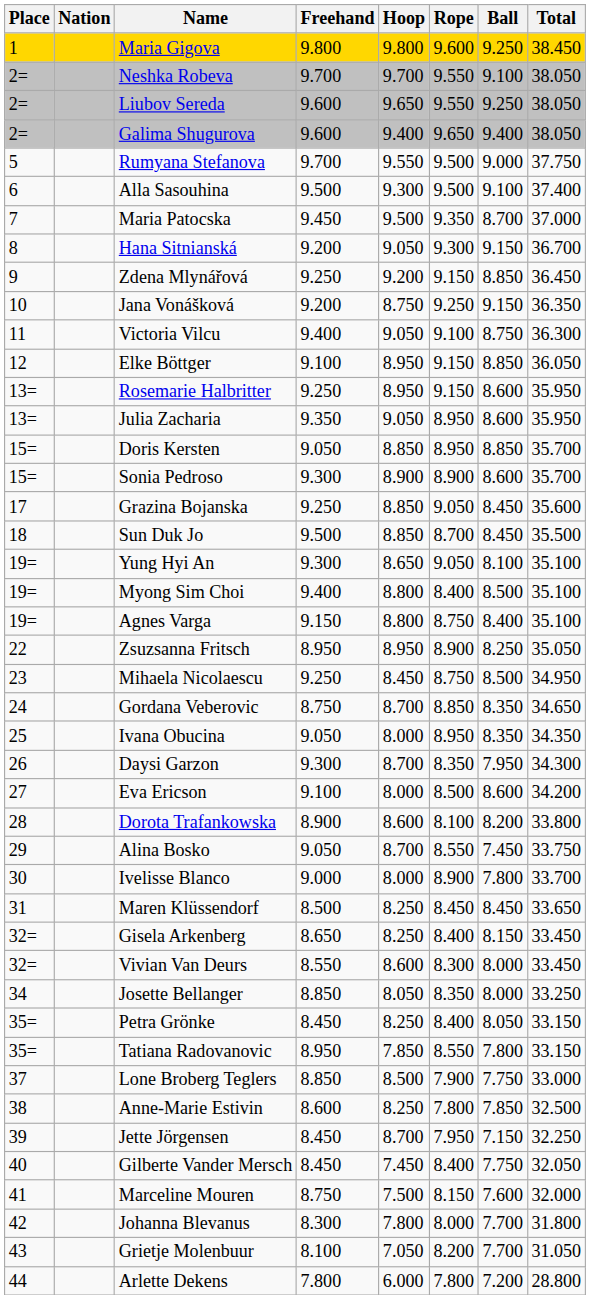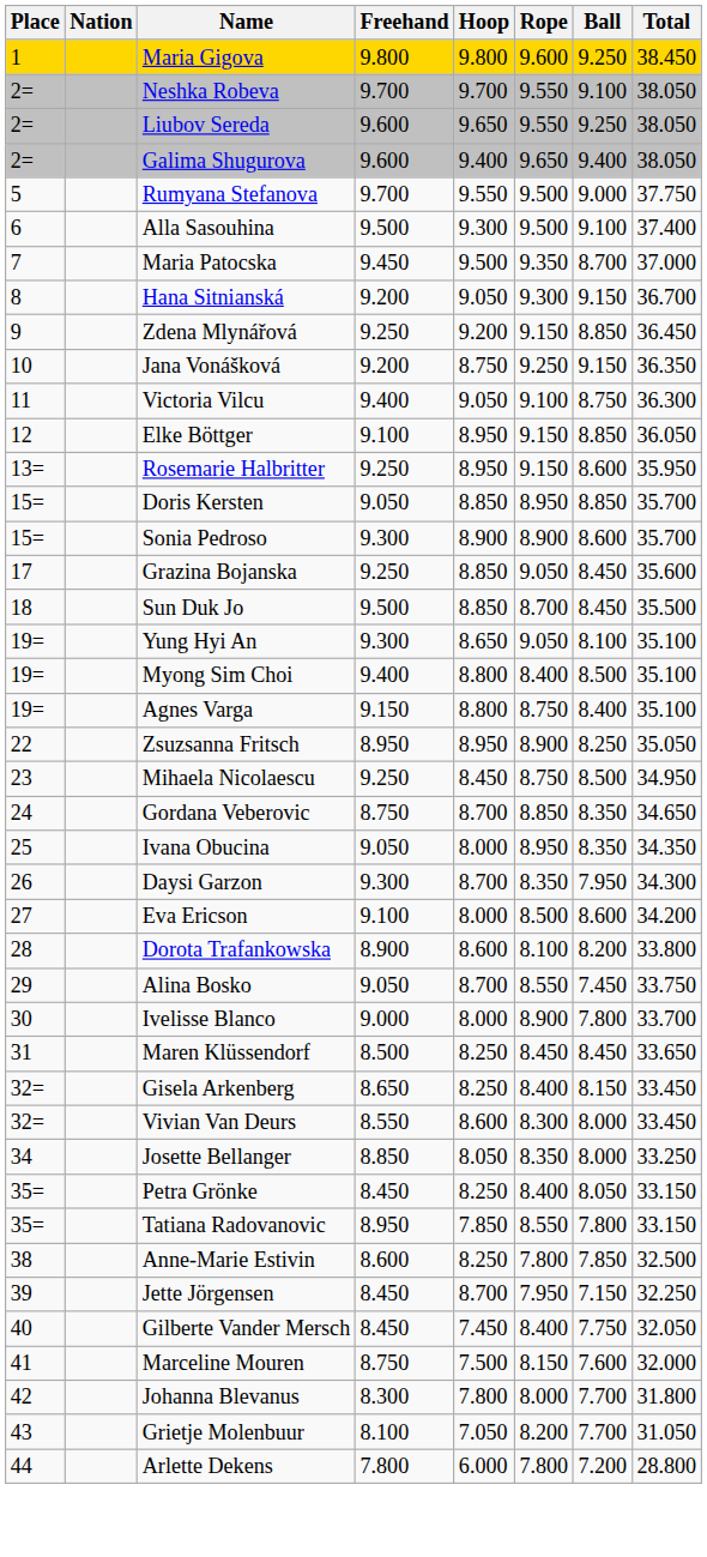 <table class="wikitable">
 <tr>
 <th>Place</th>
 <th>Nation</th>
 <th>Name</th>
 <th>Freehand</th>
 <th>Hoop</th>
 <th>Rope</th>
 <th>Ball</th>
 <th>Total</th>
 </tr>
 <tr bgcolor=gold>
 <td>1</td>
 <td></td>
 <td><a href='#'>Maria Gigova</a></td>
 <td>9.800</td>
 <td>9.800</td>
 <td>9.600</td>
 <td>9.250</td>
 <td>38.450</td>
 </tr>
 <tr bgcolor=silver>
 <td>2=</td>
 <td></td>
 <td><a href='#'>Neshka Robeva</a></td>
 <td>9.700</td>
 <td>9.700</td>
 <td>9.550</td>
 <td>9.100</td>
 <td>38.050</td>
 </tr>
 <tr bgcolor=silver>
 <td>2=</td>
 <td></td>
 <td><a href='#'>Liubov Sereda</a></td>
 <td>9.600</td>
 <td>9.650</td>
 <td>9.550</td>
 <td>9.250</td>
 <td>38.050</td>
 </tr>
 <tr bgcolor=silver>
 <td>2=</td>
 <td></td>
 <td><a href='#'>Galima Shugurova</a></td>
 <td>9.600</td>
 <td>9.400</td>
 <td>9.650</td>
 <td>9.400</td>
 <td>38.050</td>
 </tr>
 <tr>
 <td>5</td>
 <td></td>
 <td><a href='#'>Rumyana Stefanova</a></td>
 <td>9.700</td>
 <td>9.550</td>
 <td>9.500</td>
 <td>9.000</td>
 <td>37.750</td>
 </tr>
 <tr>
 <td>6</td>
 <td></td>
 <td>Alla Sasouhina</td>
 <td>9.500</td>
 <td>9.300</td>
 <td>9.500</td>
 <td>9.100</td>
 <td>37.400</td>
 </tr>
 <tr>
 <td>7</td>
 <td></td>
 <td>Maria Patocska</td>
 <td>9.450</td>
 <td>9.500</td>
 <td>9.350</td>
 <td>8.700</td>
 <td>37.000</td>
 </tr>
 <tr>
 <td>8</td>
 <td></td>
 <td><a href='#'>Hana Sitnianská</a></td>
 <td>9.200</td>
 <td>9.050</td>
 <td>9.300</td>
 <td>9.150</td>
 <td>36.700</td>
 </tr>
 <tr>
 <td>9</td>
 <td></td>
 <td>Zdena Mlynářová</td>
 <td>9.250</td>
 <td>9.200</td>
 <td>9.150</td>
 <td>8.850</td>
 <td>36.450</td>
 </tr>
 <tr>
 <td>10</td>
 <td></td>
 <td>Jana Vonášková</td>
 <td>9.200</td>
 <td>8.750</td>
 <td>9.250</td>
 <td>9.150</td>
 <td>36.350</td>
 </tr>
 <tr>
 <td>11</td>
 <td></td>
 <td>Victoria Vilcu</td>
 <td>9.400</td>
 <td>9.050</td>
 <td>9.100</td>
 <td>8.750</td>
 <td>36.300</td>
 </tr>
 <tr>
 <td>12</td>
 <td></td>
 <td>Elke Böttger</td>
 <td>9.100</td>
 <td>8.950</td>
 <td>9.150</td>
 <td>8.850</td>
 <td>36.050</td>
 </tr>
 <tr>
 <td>13=</td>
 <td></td>
 <td><a href='#'>Rosemarie Halbritter</a></td>
 <td>9.250</td>
 <td>8.950</td>
 <td>9.150</td>
-<td>8.600</td>
-<td>35.950</td>
-</tr>
-<tr>
-<td>13=</td>
-<td></td>
-<td>Julia Zacharia</td>
-<td>9.350</td>
-<td>9.050</td>
-<td>8.950</td>
 <td>8.600</td>
 <td>35.950</td>
 </tr>
 <tr>
 <td>15=</td>
 <td></td>
 <td>Doris Kersten</td>
 <td>9.050</td>
 <td>8.850</td>
 <td>8.950</td>
 <td>8.850</td>
 <td>35.700</td>
 </tr>
 <tr>
 <td>15=</td>
 <td></td>
 <td>Sonia Pedroso</td>
 <td>9.300</td>
 <td>8.900</td>
 <td>8.900</td>
 <td>8.600</td>
 <td>35.700</td>
 </tr>
 <tr>
 <td>17</td>
 <td></td>
 <td>Grazina Bojanska</td>
 <td>9.250</td>
 <td>8.850</td>
 <td>9.050</td>
 <td>8.450</td>
 <td>35.600</td>
 </tr>
 <tr>
 <td>18</td>
 <td></td>
 <td>Sun Duk Jo</td>
 <td>9.500</td>
 <td>8.850</td>
 <td>8.700</td>
 <td>8.450</td>
 <td>35.500</td>
 </tr>
 <tr>
 <td>19=</td>
 <td></td>
 <td>Yung Hyi An</td>
 <td>9.300</td>
 <td>8.650</td>
 <td>9.050</td>
 <td>8.100</td>
 <td>35.100</td>
 </tr>
 <tr>
 <td>19=</td>
 <td></td>
 <td>Myong Sim Choi</td>
 <td>9.400</td>
 <td>8.800</td>
 <td>8.400</td>
 <td>8.500</td>
 <td>35.100</td>
 </tr>
 <tr>
 <td>19=</td>
 <td></td>
 <td>Agnes Varga</td>
 <td>9.150</td>
 <td>8.800</td>
 <td>8.750</td>
 <td>8.400</td>
 <td>35.100</td>
 </tr>
 <tr>
 <td>22</td>
 <td></td>
 <td>Zsuzsanna Fritsch</td>
 <td>8.950</td>
 <td>8.950</td>
 <td>8.900</td>
 <td>8.250</td>
 <td>35.050</td>
 </tr>
 <tr>
 <td>23</td>
 <td></td>
 <td>Mihaela Nicolaescu</td>
 <td>9.250</td>
 <td>8.450</td>
 <td>8.750</td>
 <td>8.500</td>
 <td>34.950</td>
 </tr>
 <tr>
 <td>24</td>
 <td></td>
 <td>Gordana Veberovic</td>
 <td>8.750</td>
 <td>8.700</td>
 <td>8.850</td>
 <td>8.350</td>
 <td>34.650</td>
 </tr>
 <tr>
 <td>25</td>
 <td></td>
 <td>Ivana Obucina</td>
 <td>9.050</td>
 <td>8.000</td>
 <td>8.950</td>
 <td>8.350</td>
 <td>34.350</td>
 </tr>
 <tr>
 <td>26</td>
 <td></td>
 <td>Daysi Garzon</td>
 <td>9.300</td>
 <td>8.700</td>
 <td>8.350</td>
 <td>7.950</td>
 <td>34.300</td>
 </tr>
 <tr>
 <td>27</td>
 <td></td>
 <td>Eva Ericson</td>
 <td>9.100</td>
 <td>8.000</td>
 <td>8.500</td>
 <td>8.600</td>
 <td>34.200</td>
 </tr>
 <tr>
 <td>28</td>
 <td></td>
 <td><a href='#'>Dorota Trafankowska</a></td>
 <td>8.900</td>
 <td>8.600</td>
 <td>8.100</td>
 <td>8.200</td>
 <td>33.800</td>
 </tr>
 <tr>
 <td>29</td>
 <td></td>
 <td>Alina Bosko</td>
 <td>9.050</td>
 <td>8.700</td>
 <td>8.550</td>
 <td>7.450</td>
 <td>33.750</td>
 </tr>
 <tr>
 <td>30</td>
 <td></td>
 <td>Ivelisse Blanco</td>
 <td>9.000</td>
 <td>8.000</td>
 <td>8.900</td>
 <td>7.800</td>
 <td>33.700</td>
 </tr>
 <tr>
 <td>31</td>
 <td></td>
 <td>Maren Klüssendorf</td>
 <td>8.500</td>
 <td>8.250</td>
 <td>8.450</td>
 <td>8.450</td>
 <td>33.650</td>
 </tr>
 <tr>
 <td>32=</td>
 <td></td>
 <td>Gisela Arkenberg</td>
 <td>8.650</td>
 <td>8.250</td>
 <td>8.400</td>
 <td>8.150</td>
 <td>33.450</td>
 </tr>
 <tr>
 <td>32=</td>
 <td></td>
 <td>Vivian Van Deurs</td>
 <td>8.550</td>
 <td>8.600</td>
 <td>8.300</td>
 <td>8.000</td>
 <td>33.450</td>
 </tr>
 <tr>
 <td>34</td>
 <td></td>
 <td>Josette Bellanger</td>
 <td>8.850</td>
 <td>8.050</td>
 <td>8.350</td>
 <td>8.000</td>
 <td>33.250</td>
 </tr>
 <tr>
 <td>35=</td>
 <td></td>
 <td>Petra Grönke</td>
 <td>8.450</td>
 <td>8.250</td>
 <td>8.400</td>
 <td>8.050</td>
 <td>33.150</td>
 </tr>
 <tr>
 <td>35=</td>
 <td></td>
 <td>Tatiana Radovanovic</td>
 <td>8.950</td>
 <td>7.850</td>
 <td>8.550</td>
 <td>7.800</td>
 <td>33.150</td>
 </tr>
 <tr>
-<td>37</td>
-<td></td>
-<td>Lone Broberg Teglers</td>
-<td>8.850</td>
-<td>8.500</td>
-<td>7.900</td>
-<td>7.750</td>
-<td>33.000</td>
-</tr>
-<tr>
 <td>38</td>
 <td></td>
 <td>Anne-Marie Estivin</td>
 <td>8.600</td>
 <td>8.250</td>
 <td>7.800</td>
 <td>7.850</td>
 <td>32.500</td>
 </tr>
 <tr>
 <td>39</td>
 <td></td>
 <td>Jette Jörgensen</td>
 <td>8.450</td>
 <td>8.700</td>
 <td>7.950</td>
 <td>7.150</td>
 <td>32.250</td>
 </tr>
 <tr>
 <td>40</td>
 <td></td>
 <td>Gilberte Vander Mersch</td>
 <td>8.450</td>
 <td>7.450</td>
 <td>8.400</td>
 <td>7.750</td>
 <td>32.050</td>
 </tr>
 <tr>
 <td>41</td>
 <td></td>
 <td>Marceline Mouren</td>
 <td>8.750</td>
 <td>7.500</td>
 <td>8.150</td>
 <td>7.600</td>
 <td>32.000</td>
 </tr>
 <tr>
 <td>42</td>
 <td></td>
 <td>Johanna Blevanus</td>
 <td>8.300</td>
 <td>7.800</td>
 <td>8.000</td>
 <td>7.700</td>
 <td>31.800</td>
 </tr>
 <tr>
 <td>43</td>
 <td></td>
 <td>Grietje Molenbuur</td>
 <td>8.100</td>
 <td>7.050</td>
 <td>8.200</td>
 <td>7.700</td>
 <td>31.050</td>
 </tr>
 <tr>
 <td>44</td>
 <td></td>
 <td>Arlette Dekens</td>
 <td>7.800</td>
 <td>6.000</td>
 <td>7.800</td>
 <td>7.200</td>
 <td>28.800</td>
 </tr>
 </table>
